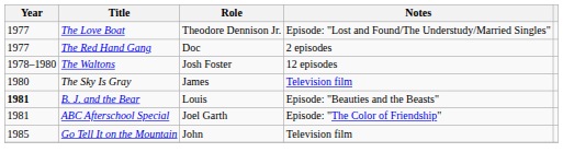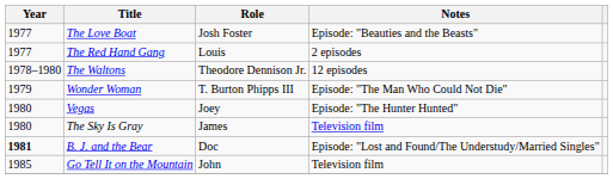 <table class="wikitable sortable">
 <tr>
 <th>Year</th>
 <th>Title</th>
 <th>Role</th>
 <th class=unsortable>Notes</th>
 <th class=unsortable></th>
 </tr>
 <tr>
 <td>1977</td>
 <td><em><a href='#'>The Love Boat</a></em></td>
-<td>Theodore Dennison Jr.</td>
-<td>Episode: "Lost and Found/The Understudy/Married Singles"</td>
+<td>Josh Foster</td>
+<td>Episode: "Beauties and the Beasts"</td>
 <td></td>
 </tr>
 <tr>
 <td>1977</td>
 <td><em><a href='#'>The Red Hand Gang</a></em></td>
-<td>Doc</td>
+<td>Louis</td>
 <td>2 episodes</td>
 <td></td>
 </tr>
 <tr>
 <td>1978–1980</td>
 <td><em><a href='#'>The Waltons</a></em></td>
-<td>Josh Foster</td>
+<td>Theodore Dennison Jr.</td>
 <td>12 episodes</td>
+<td></td>
+</tr>
+<tr>
+<td>1979</td>
+<td><em><a href='#'>Wonder Woman</a></em></td>
+<td>T. Burton Phipps III</td>
+<td>Episode: "The Man Who Could Not Die"</td>
+<td></td>
+</tr>
+<tr>
+<td>1980</td>
+<td><em><a href='#'>Vegas</a></em></td>
+<td>Joey</td>
+<td>Episode: "The Hunter Hunted"</td>
 <td></td>
 </tr>
 <tr>
 <td>1980</td>
 <td><em>The Sky Is Gray</em></td>
 <td>James</td>
 <td><a href='#'>Television film</a></td>
 <td></td>
 </tr>
 <tr>
 <td><strong>1981</strong></td>
 <td><em><a href='#'>B. J. and the Bear</a></em></td>
-<td>Louis</td>
-<td>Episode: "Beauties and the Beasts"</td>
-<td></td>
-</tr>
-<tr>
-<td>1981</td>
-<td><em><a href='#'>ABC Afterschool Special</a></em></td>
-<td>Joel Garth</td>
-<td>Episode: "<a href='#'>The Color of Friendship</a>"</td>
+<td>Doc</td>
+<td>Episode: "Lost and Found/The Understudy/Married Singles"</td>
 <td></td>
 </tr>
 <tr>
 <td>1985</td>
 <td><em><a href='#'>Go Tell It on the Mountain</a></em></td>
 <td>John</td>
 <td>Television film</td>
 <td></td>
 </tr>
 <tr>
 </tr>
 </table>
